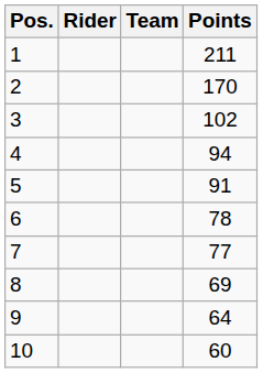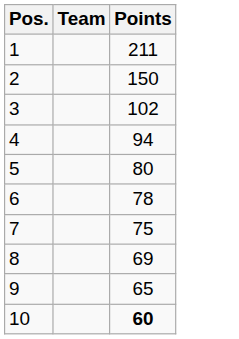 <table class="wikitable sortable">
 <tr>
 <th>Pos.</th>
-<th>Rider</th>
 <th>Team</th>
 <th>Points</th>
 </tr>
 <tr>
 <td>1</td>
 <td></td>
-<td></td>
 <td align=center>211</td>
 </tr>
 <tr>
 <td>2</td>
 <td></td>
-<td></td>
-<td align=center>170</td>
+<td align=center>150</td>
 </tr>
 <tr>
 <td>3</td>
-<td></td>
 <td></td>
 <td align=center>102</td>
 </tr>
 <tr>
 <td>4</td>
 <td></td>
-<td></td>
 <td align=center>94</td>
 </tr>
 <tr>
 <td>5</td>
 <td></td>
-<td></td>
-<td align=center>91</td>
+<td align=center>80</td>
 </tr>
 <tr>
 <td>6</td>
-<td></td>
 <td></td>
 <td align=center>78</td>
 </tr>
 <tr>
 <td>7</td>
 <td></td>
-<td></td>
-<td align=center>77</td>
+<td align=center>75</td>
 </tr>
 <tr>
 <td>8</td>
-<td></td>
 <td></td>
 <td align=center>69</td>
 </tr>
 <tr>
 <td>9</td>
 <td></td>
-<td></td>
-<td align=center>64</td>
+<td align=center>65</td>
 </tr>
 <tr>
 <td>10</td>
 <td></td>
-<td></td>
-<td align=center>60</td>
+<td align=center><strong>60</strong></td>
 </tr>
 </table>
